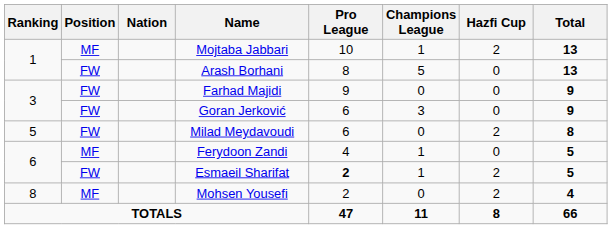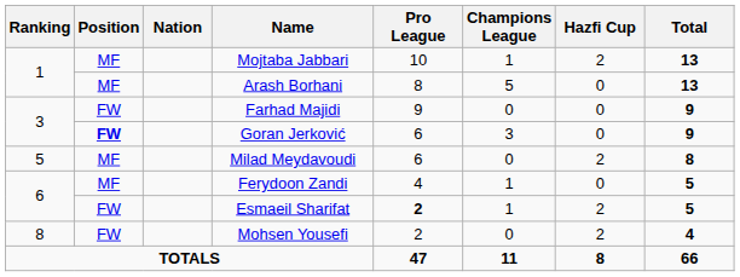 <table class="wikitable" style="font-size: 95%; text-align: center;">
 <tr>
 <th width=60>Ranking</th>
 <th width=60>Position</th>
 <th width=60>Nation</th>
 <th width=150>Name</th>
 <th width=80>Pro League</th>
 <th width=80>Champions League</th>
 <th width=80>Hazfi Cup</th>
 <th width=80>Total</th>
 </tr>
 <tr>
 <td rowspan=2>1</td>
 <td><a href='#'>MF</a></td>
 <td></td>
 <td><a href='#'>Mojtaba Jabbari</a></td>
 <td>10</td>
 <td>1</td>
 <td>2</td>
 <td><strong>13</strong></td>
 </tr>
 <tr>
-<td><a href='#'>FW</a></td>
+<td><a href='#'>MF</a></td>
 <td></td>
 <td><a href='#'>Arash Borhani</a></td>
 <td>8</td>
 <td>5</td>
 <td>0</td>
 <td><strong>13</strong></td>
 </tr>
 <tr>
 <td rowspan=2>3</td>
 <td><a href='#'>FW</a></td>
 <td></td>
 <td><a href='#'>Farhad Majidi</a></td>
 <td>9</td>
 <td>0</td>
 <td>0</td>
 <td><strong>9</strong></td>
 </tr>
 <tr>
-<td><a href='#'>FW</a></td>
+<td><strong><a href='#'>FW</a></strong></td>
 <td></td>
 <td><a href='#'>Goran Jerković</a></td>
 <td>6</td>
 <td>3</td>
 <td>0</td>
 <td><strong>9</strong></td>
 </tr>
 <tr>
 <td>5</td>
-<td><a href='#'>FW</a></td>
+<td><a href='#'>MF</a></td>
 <td></td>
 <td><a href='#'>Milad Meydavoudi</a></td>
 <td>6</td>
 <td>0</td>
 <td>2</td>
 <td><strong>8</strong></td>
 </tr>
 <tr>
 <td rowspan=2>6</td>
 <td><a href='#'>MF</a></td>
 <td></td>
 <td><a href='#'>Ferydoon Zandi</a></td>
 <td>4</td>
 <td>1</td>
 <td>0</td>
 <td><strong>5</strong></td>
 </tr>
 <tr>
 <td><a href='#'>FW</a></td>
 <td></td>
 <td><a href='#'>Esmaeil Sharifat</a></td>
 <td><strong>2</strong></td>
 <td>1</td>
 <td>2</td>
 <td><strong>5</strong></td>
 </tr>
 <tr>
 <td>8</td>
-<td><a href='#'>MF</a></td>
+<td><a href='#'>FW</a></td>
 <td></td>
 <td><a href='#'>Mohsen Yousefi</a></td>
 <td>2</td>
 <td>0</td>
 <td>2</td>
 <td><strong>4</strong></td>
 </tr>
 <tr>
 <td colspan="4"><strong>TOTALS</strong></td>
 <td><strong>47</strong></td>
 <td><strong>11</strong></td>
 <td><strong>8</strong></td>
 <td><strong>66</strong></td>
 </tr>
 </table>
